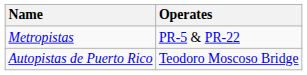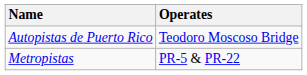 <table class="wikitable sortable" style="margin: 0 auto">
 <tr>
 <th style="text-align: left">Name</th>
 <th style="text-align: left">Operates</th>
 </tr>
 <tr>
+<td><em><a href='#'>Autopistas de Puerto Rico</a></em></td>
+<td><a href='#'>Teodoro Moscoso Bridge</a></td>
+</tr>
+<tr>
 <td><em><a href='#'>Metropistas</a></em></td>
 <td><a href='#'>PR-5</a> & <a href='#'>PR-22</a></td>
 </tr>
-<tr>
-<td><em><a href='#'>Autopistas de Puerto Rico</a></em></td>
-<td><a href='#'>Teodoro Moscoso Bridge</a></td>
-</tr>
 </table>
